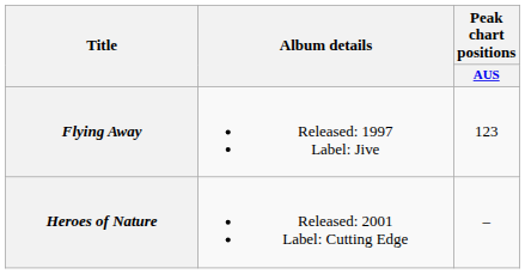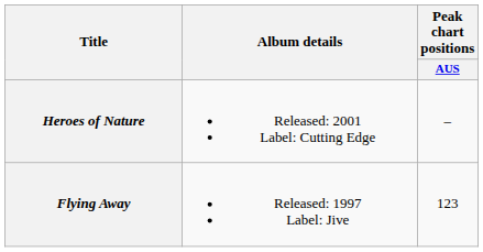 <table class="wikitable plainrowheaders" style="text-align:center;" border="1">
 <tr>
 <th scope="col" rowspan="2" style="width:12em;">Title</th>
 <th scope="col" rowspan="2" style="width:16em;">Album details</th>
 <th scope="col" colspan="1">Peak chart<br>positions</th>
 </tr>
 <tr>
 <th scope="col" style="width:3em; font-size:85%"><a href='#'>AUS</a><br></th>
 </tr>
 <tr>
+<th scope="row"><em>Heroes of Nature</em></th>
+<td><br><ul><li>Released: 2001</li><li>Label: Cutting Edge</li></ul></td>
+<td>–</td>
+</tr>
+<tr>
 <th scope="row"><em>Flying Away</em></th>
 <td><br><ul><li>Released: 1997</li><li>Label: Jive</li></ul></td>
 <td>123</td>
 </tr>
-<tr>
-<th scope="row"><em>Heroes of Nature</em></th>
-<td><br><ul><li>Released: 2001</li><li>Label: Cutting Edge</li></ul></td>
-<td>–</td>
-</tr>
 </table>
